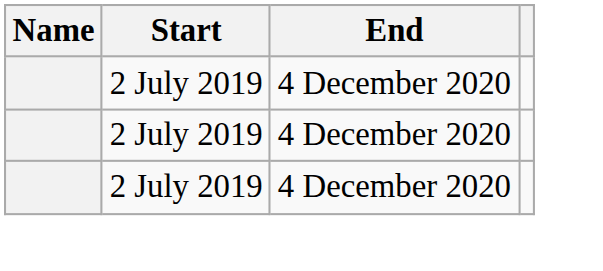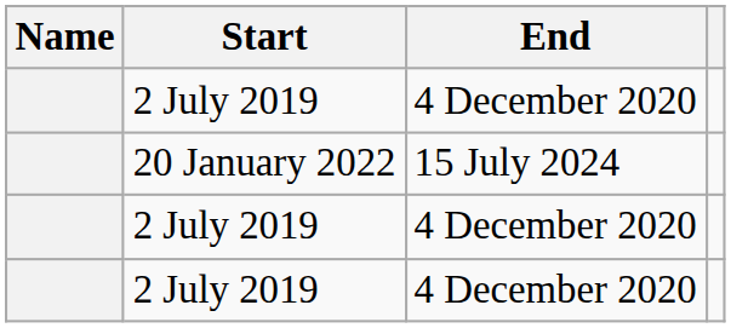 <table class="wikitable sortable">
 <tr>
 <th scope="col">Name</th>
 <th scope="col">Start</th>
 <th scope="col">End</th>
 <th scope="col" class="unsortable"></th>
 </tr>
 <tr>
 <th scope="row"></th>
 <td>2 July 2019</td>
 <td>4 December 2020</td>
 <td></td>
 </tr>
 <tr>
 <th scope="row"></th>
+<td>20 January 2022</td>
+<td>15 July 2024</td>
+<td></td>
+</tr>
+<tr>
+<th scope="row"></th>
 <td>2 July 2019</td>
 <td>4 December 2020</td>
 <td></td>
 </tr>
 <tr>
 <th scope="row"></th>
 <td>2 July 2019</td>
 <td>4 December 2020</td>
 <td></td>
 </tr>
 </table>
